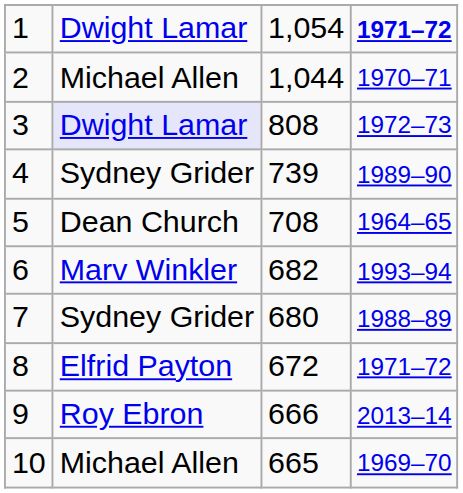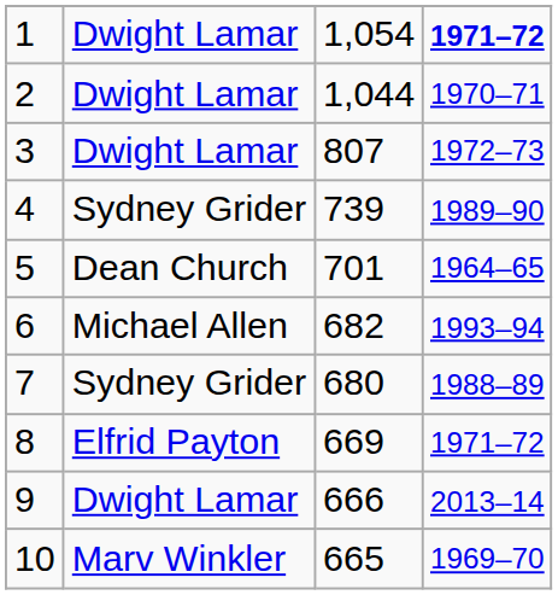 <table class="wikitable">
 <tr>
 </tr>
 <tr>
 <td>1</td>
 <td><a href='#'>Dwight Lamar</a></td>
 <td>1,054</td>
 <td style="font-size:80%;"><strong><a href='#'>1971–72</a></strong></td>
 </tr>
 <tr>
 <td>2</td>
-<td>Michael Allen</td>
+<td><a href='#'>Dwight Lamar</a></td>
 <td>1,044</td>
 <td style="font-size:80%;"><a href='#'>1970–71</a></td>
 </tr>
 <tr>
 <td>3</td>
-<td style="background: lavender;"><a href='#'>Dwight Lamar</a></td>
-<td>808</td>
+<td><a href='#'>Dwight Lamar</a></td>
+<td>807</td>
 <td style="font-size:80%;"><a href='#'>1972–73</a></td>
 </tr>
 <tr>
 <td>4</td>
 <td>Sydney Grider</td>
 <td>739</td>
 <td style="font-size:80%;"><a href='#'>1989–90</a></td>
 </tr>
 <tr>
 <td>5</td>
 <td>Dean Church</td>
-<td>708</td>
+<td>701</td>
 <td style="font-size:80%;"><a href='#'>1964–65</a></td>
 </tr>
 <tr>
 <td>6</td>
-<td><a href='#'>Marv Winkler</a></td>
+<td>Michael Allen</td>
 <td>682</td>
 <td style="font-size:80%;"><a href='#'>1993–94</a></td>
 </tr>
 <tr>
 <td>7</td>
 <td>Sydney Grider</td>
 <td>680</td>
 <td style="font-size:80%;"><a href='#'>1988–89</a></td>
 </tr>
 <tr>
 <td>8</td>
 <td><a href='#'>Elfrid Payton</a></td>
-<td>672</td>
+<td>669</td>
 <td style="font-size:80%;"><a href='#'>1971–72</a></td>
 </tr>
 <tr>
 <td>9</td>
-<td><a href='#'>Roy Ebron</a></td>
+<td><a href='#'>Dwight Lamar</a></td>
 <td>666</td>
 <td style="font-size:80%;"><a href='#'>2013–14</a></td>
 </tr>
 <tr>
 <td>10</td>
-<td>Michael Allen</td>
+<td><a href='#'>Marv Winkler</a></td>
 <td>665</td>
 <td style="font-size:80%;"><a href='#'>1969–70</a></td>
 </tr>
 </table>
